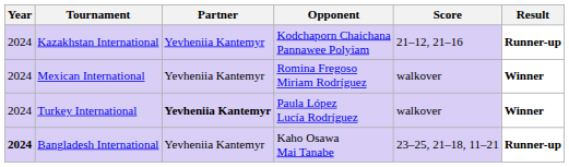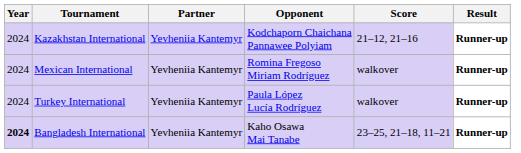 <table class="sortable wikitable" style="font-size: 90%;">
 <tr>
 <th>Year</th>
 <th>Tournament</th>
 <th>Partner</th>
 <th>Opponent</th>
 <th>Score</th>
 <th>Result</th>
 </tr>
 <tr style="background:#D8CEF6">
 <td align="center">2024</td>
 <td align="left"><a href='#'>Kazakhstan International</a></td>
 <td align="left"> <a href='#'>Yevheniia Kantemyr</a></td>
 <td align="left"> <a href='#'>Kodchaporn Chaichana</a><br> <a href='#'>Pannawee Polyiam</a></td>
 <td align="left">21–12, 21–16</td>
 <td style="text-align:left; background:white"> <strong>Runner-up</strong></td>
 </tr>
 <tr style="background:#D8CEF6">
 <td align="center">2024</td>
 <td align="left"><a href='#'>Mexican International</a></td>
 <td align="left"> Yevheniia Kantemyr</td>
 <td align="left"> <a href='#'>Romina Fregoso</a><br> <a href='#'>Miriam Rodríguez</a></td>
 <td align="left">walkover</td>
-<td style="text-align:left; background:white"> <strong>Winner</strong></td>
+<td style="text-align:left; background:white"> <strong>Runner-up</strong></td>
 </tr>
 <tr style="background:#D8CEF6">
 <td align="center">2024</td>
 <td align="left"><a href='#'>Turkey International</a></td>
-<td align="left"><strong> Yevheniia Kantemyr</strong></td>
+<td align="left"> Yevheniia Kantemyr</td>
 <td align="left"> <a href='#'>Paula López</a><br> <a href='#'>Lucía Rodríguez</a></td>
 <td align="left">walkover</td>
-<td style="text-align:left; background:white"> <strong>Winner</strong></td>
+<td style="text-align:left; background:white"> <strong>Runner-up</strong></td>
 </tr>
 <tr style="background:#D8CEF6">
 <td align="center"><strong>2024</strong></td>
 <td align="left"><a href='#'>Bangladesh International</a></td>
 <td align="left"> Yevheniia Kantemyr</td>
 <td align="left"> Kaho Osawa<br> <a href='#'>Mai Tanabe</a></td>
 <td align="left">23–25, 21–18, 11–21</td>
 <td style="text-align:left; background:white"> <strong>Runner-up</strong></td>
 </tr>
 </table>
